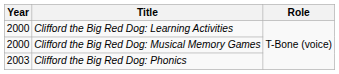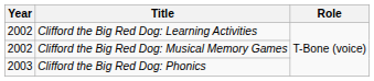 <table class="wikitable">
 <tr>
 <th>Year</th>
 <th>Title</th>
 <th>Role</th>
 </tr>
 <tr>
-<td>2000</td>
+<td>2002</td>
 <td><em>Clifford the Big Red Dog: Learning Activities</em></td>
 <td rowspan=3>T-Bone (voice)</td>
 </tr>
 <tr>
-<td>2000</td>
+<td>2002</td>
 <td><em>Clifford the Big Red Dog: Musical Memory Games</em></td>
 </tr>
 <tr>
 <td>2003</td>
 <td><em>Clifford the Big Red Dog: Phonics</em></td>
 </tr>
 </table>
